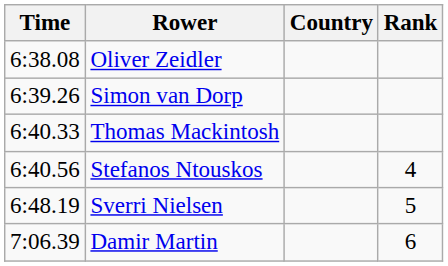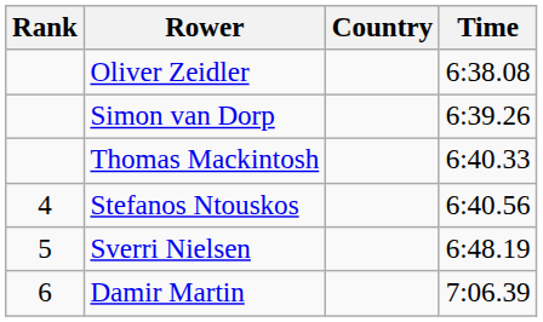 <table class="wikitable" style="text-align:center">
 <tr>
-<th>Time</th>
+<th>Rank</th>
 <th>Rower</th>
 <th>Country</th>
-<th>Rank</th>
+<th>Time</th>
 </tr>
 <tr>
-<td>6:38.08</td>
+<td></td>
 <td align="left"><a href='#'>Oliver Zeidler</a></td>
 <td align="left"></td>
-<td></td>
+<td>6:38.08</td>
 </tr>
 <tr>
-<td>6:39.26</td>
+<td></td>
 <td align="left"><a href='#'>Simon van Dorp</a></td>
 <td align="left"></td>
-<td></td>
+<td>6:39.26</td>
 </tr>
 <tr>
-<td>6:40.33</td>
+<td></td>
 <td align="left"><a href='#'>Thomas Mackintosh</a></td>
 <td align="left"></td>
-<td></td>
+<td>6:40.33</td>
 </tr>
 <tr>
-<td>6:40.56</td>
+<td>4</td>
 <td align="left"><a href='#'>Stefanos Ntouskos</a></td>
 <td align="left"></td>
-<td>4</td>
+<td>6:40.56</td>
 </tr>
 <tr>
-<td>6:48.19</td>
+<td>5</td>
 <td align="left"><a href='#'>Sverri Nielsen</a></td>
 <td align="left"></td>
-<td>5</td>
+<td>6:48.19</td>
 </tr>
 <tr>
-<td>7:06.39</td>
+<td>6</td>
 <td align="left"><a href='#'>Damir Martin</a></td>
 <td align="left"></td>
-<td>6</td>
+<td>7:06.39</td>
 </tr>
 </table>
